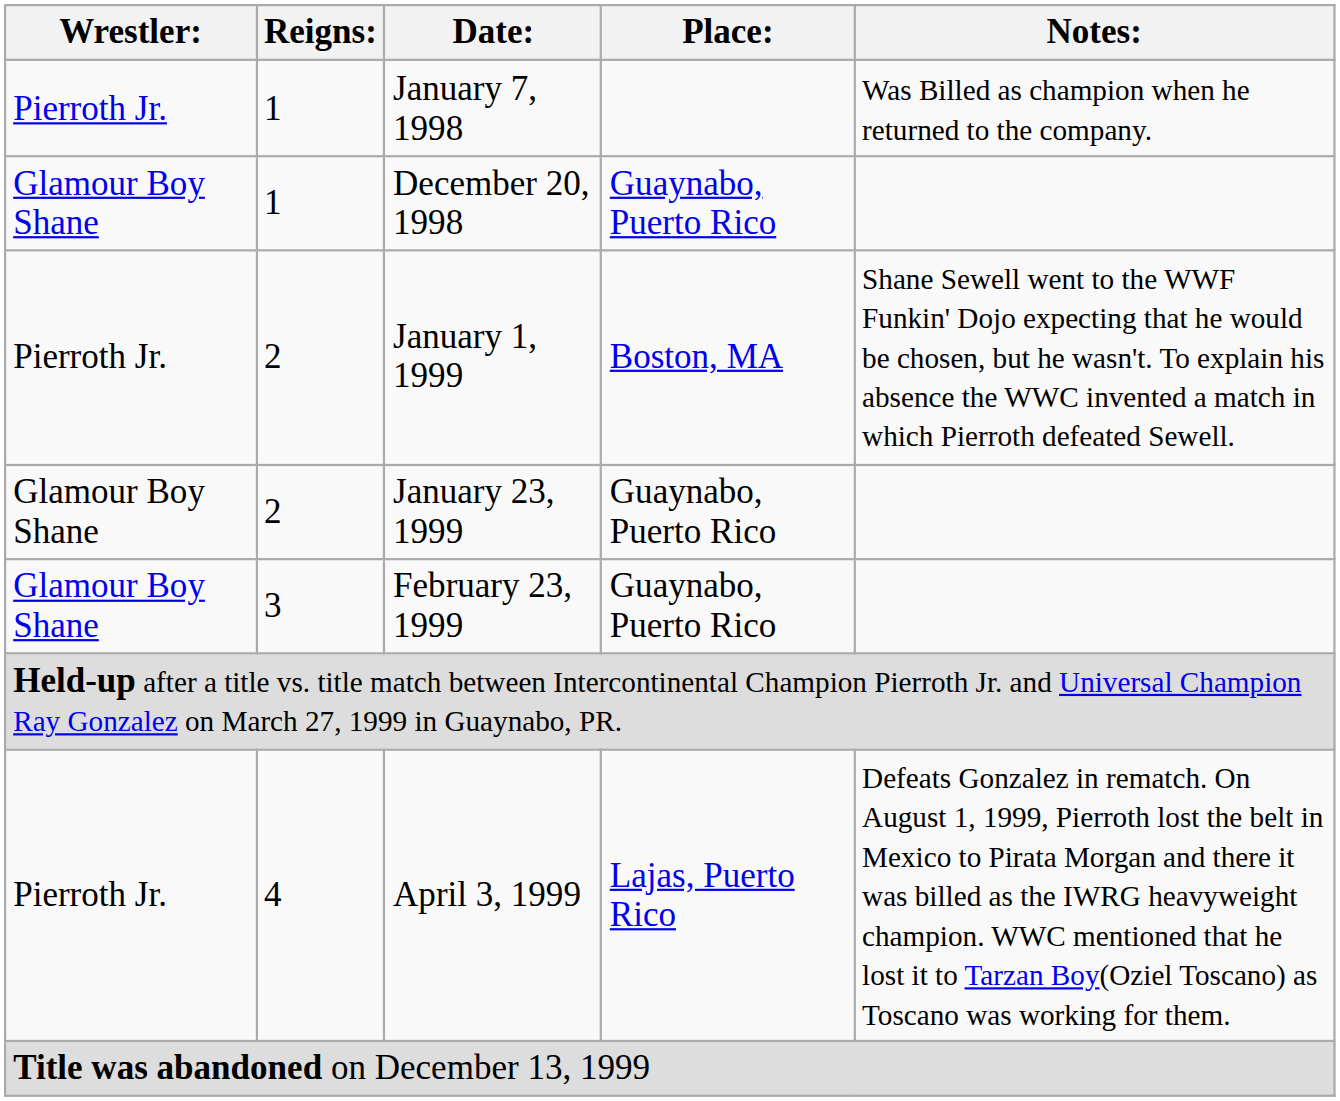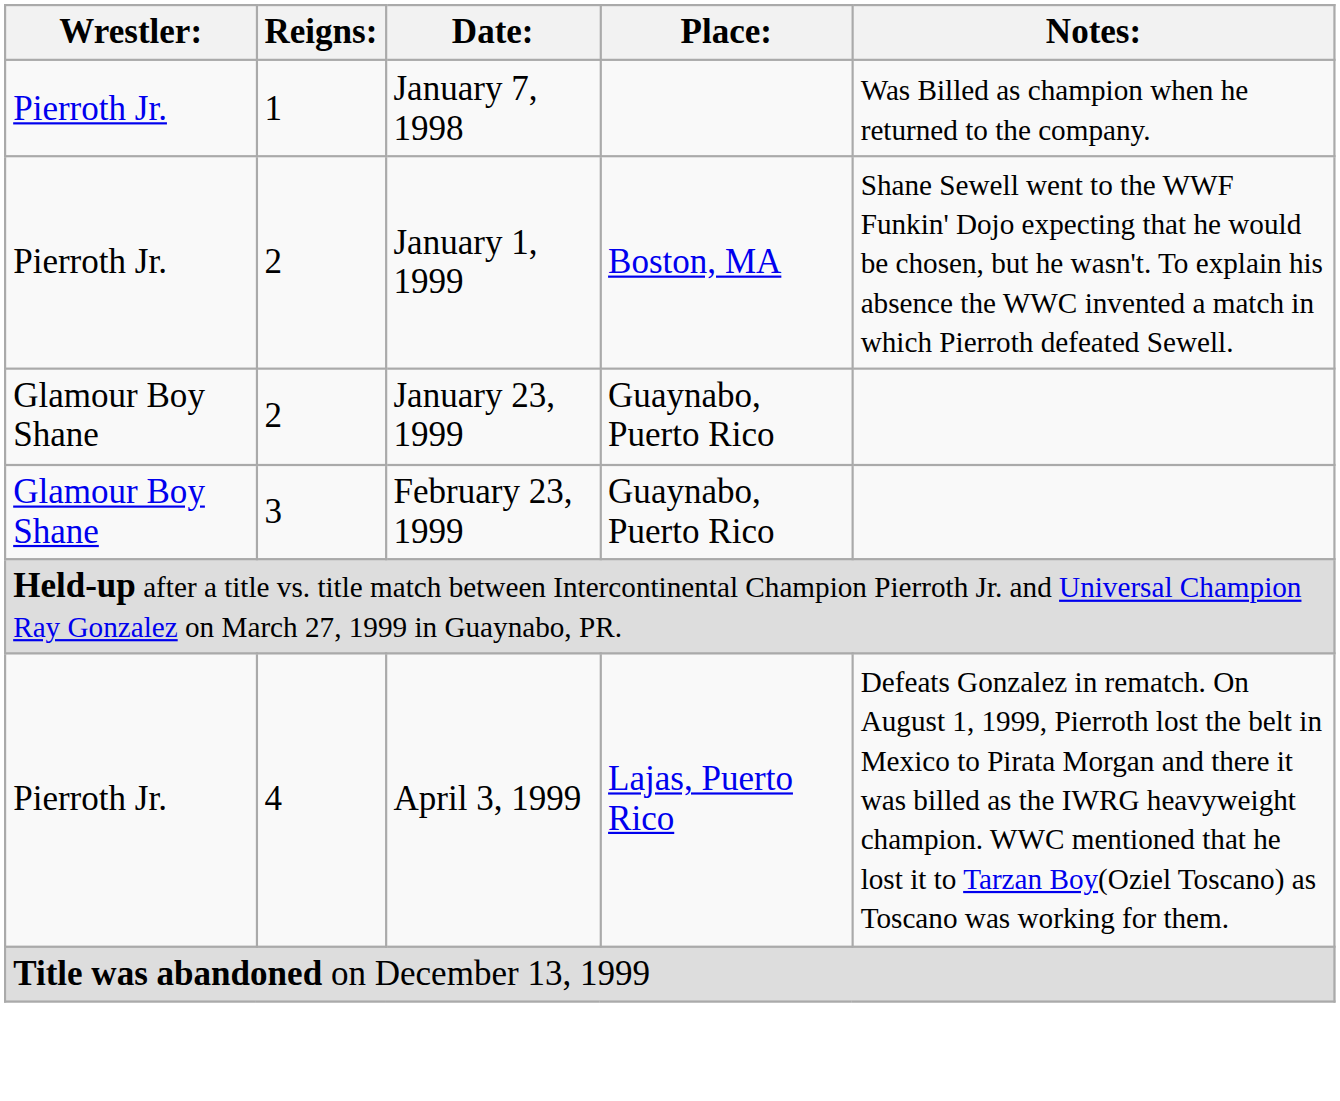 <table class="wikitable">
 <tr>
 <th width=20%><strong>Wrestler:</strong></th>
 <th width=3%><strong>Reigns:</strong></th>
 <th width=17%><strong>Date:</strong></th>
 <th width=20%><strong>Place:</strong></th>
 <th width=40%><strong>Notes:</strong></th>
 </tr>
 <tr>
 <td><a href='#'>Pierroth Jr.</a></td>
 <td>1</td>
 <td>January 7, 1998</td>
 <td></td>
 <td><small>Was Billed as champion when he returned to the company.</small></td>
-</tr>
-<tr>
-<td><a href='#'>Glamour Boy Shane</a></td>
-<td>1</td>
-<td>December 20, 1998</td>
-<td><a href='#'>Guaynabo, Puerto Rico</a></td>
-<td></td>
 </tr>
 <tr>
 <td>Pierroth Jr.</td>
 <td>2</td>
 <td>January 1, 1999</td>
 <td><a href='#'>Boston, MA</a></td>
 <td><small>Shane Sewell went to the WWF Funkin' Dojo expecting that he would be chosen, but he wasn't. To explain his absence the WWC invented a match in which Pierroth defeated Sewell.</small></td>
 </tr>
 <tr>
 <td>Glamour Boy Shane</td>
 <td>2</td>
 <td>January 23, 1999</td>
 <td>Guaynabo, Puerto Rico</td>
 <td></td>
 </tr>
 <tr>
 <td><a href='#'>Glamour Boy Shane</a></td>
 <td>3</td>
 <td>February 23, 1999</td>
 <td>Guaynabo, Puerto Rico</td>
 <td></td>
 </tr>
 <tr>
 <td colspan=5 style="background: #dddddd;"><strong>Held-up</strong><small> after a title vs. title match between Intercontinental Champion Pierroth Jr. and <a href='#'>Universal Champion</a> <a href='#'>Ray Gonzalez</a> on March 27, 1999 in Guaynabo, PR.</small></td>
 </tr>
 <tr>
 <td>Pierroth Jr.</td>
 <td>4</td>
 <td>April 3, 1999</td>
 <td><a href='#'>Lajas, Puerto Rico</a></td>
 <td><small>Defeats Gonzalez in rematch. On August 1, 1999, Pierroth lost the belt in Mexico to Pirata Morgan and there it was billed as the IWRG heavyweight champion. WWC mentioned that he lost it to <a href='#'>Tarzan Boy</a>(Oziel Toscano) as Toscano was working for them.</small></td>
 </tr>
 <tr>
 <td colspan=5 style="background: #dddddd;"><strong>Title was abandoned</strong> on December 13, 1999</td>
 </tr>
 </table>
